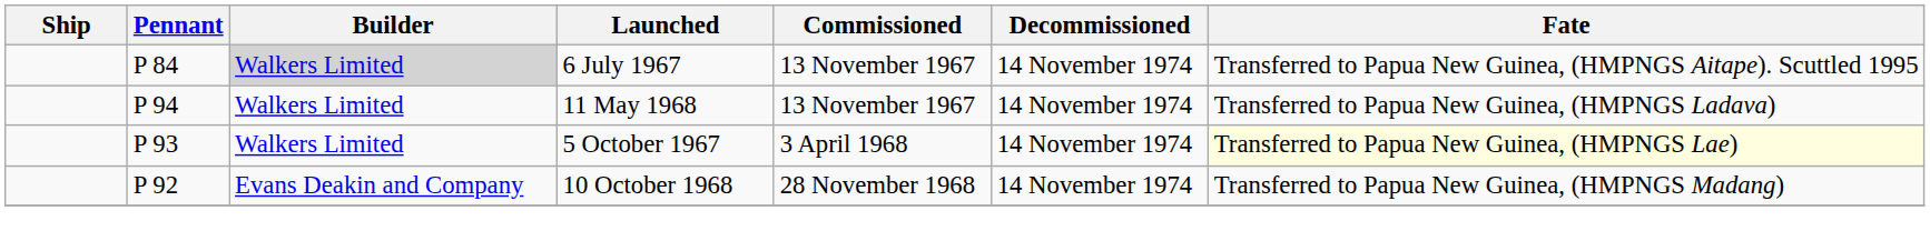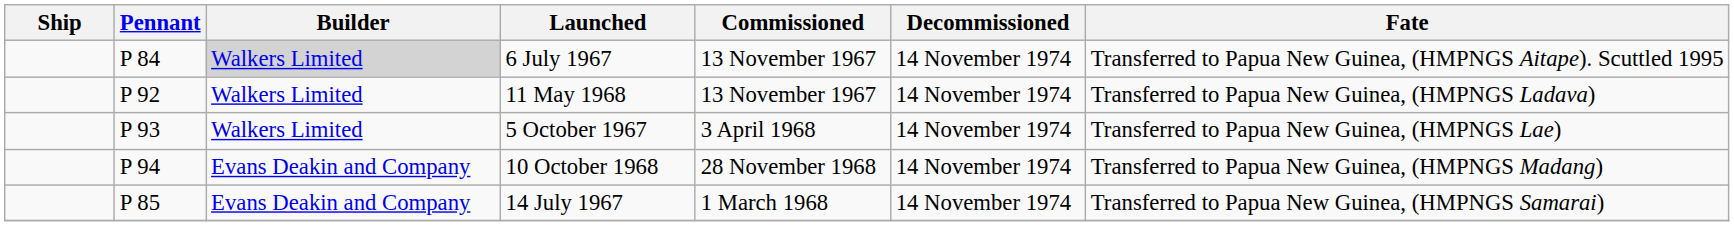 <table class="wikitable">
 <tr>
 <th width = 70>Ship</th>
 <th><a href='#'>Pennant</a></th>
 <th width = 200>Builder</th>
 <th width = 130>Launched</th>
 <th width = 130>Commissioned</th>
 <th width = 130>Decommissioned</th>
 <th>Fate</th>
 </tr>
 <tr>
 <td></td>
 <td>P 84</td>
 <td style="background: lightgrey;"><a href='#'>Walkers Limited</a></td>
 <td>6 July 1967</td>
 <td>13 November 1967</td>
 <td>14 November 1974</td>
 <td>Transferred to Papua New Guinea, (HMPNGS <em>Aitape</em>). Scuttled 1995</td>
 </tr>
 <tr>
 <td></td>
-<td>P 94</td>
+<td>P 92</td>
 <td><a href='#'>Walkers Limited</a></td>
 <td>11 May 1968</td>
 <td>13 November 1967</td>
 <td>14 November 1974</td>
 <td>Transferred to Papua New Guinea, (HMPNGS <em>Ladava</em>)</td>
 </tr>
 <tr>
 <td></td>
 <td>P 93</td>
 <td><a href='#'>Walkers Limited</a></td>
 <td>5 October 1967</td>
 <td>3 April 1968</td>
 <td>14 November 1974</td>
-<td style="background: lightyellow;">Transferred to Papua New Guinea, (HMPNGS <em>Lae</em>)</td>
+<td>Transferred to Papua New Guinea, (HMPNGS <em>Lae</em>)</td>
 </tr>
 <tr>
 <td></td>
-<td>P 92</td>
+<td>P 94</td>
 <td><a href='#'>Evans Deakin and Company</a></td>
 <td>10 October 1968</td>
 <td>28 November 1968</td>
 <td>14 November 1974</td>
 <td>Transferred to Papua New Guinea, (HMPNGS <em>Madang</em>)</td>
 </tr>
 <tr>
+<td></td>
+<td>P 85</td>
+<td><a href='#'>Evans Deakin and Company</a></td>
+<td>14 July 1967</td>
+<td>1 March 1968</td>
+<td>14 November 1974</td>
+<td>Transferred to Papua New Guinea, (HMPNGS <em>Samarai</em>)</td>
+</tr>
+<tr>
 </tr>
 </table>
